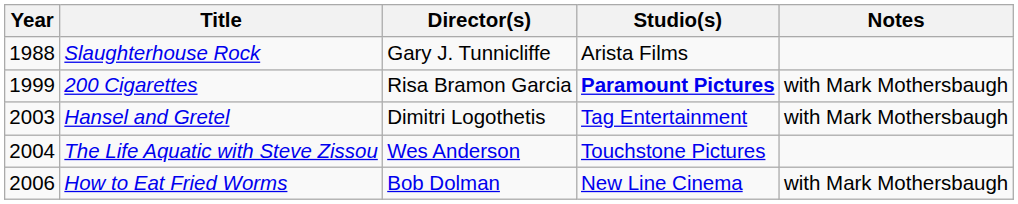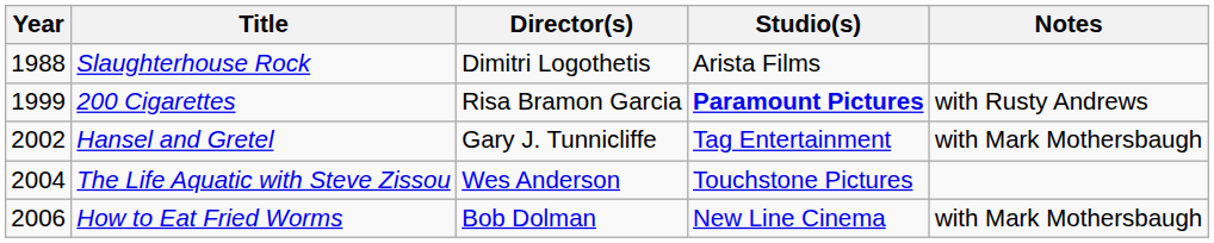 <table class="wikitable">
 <tr>
 <th>Year</th>
 <th>Title</th>
 <th>Director(s)</th>
 <th>Studio(s)</th>
 <th>Notes</th>
 </tr>
 <tr>
 <td>1988</td>
 <td><em><a href='#'>Slaughterhouse Rock</a></em></td>
-<td>Gary J. Tunnicliffe</td>
+<td>Dimitri Logothetis</td>
 <td>Arista Films</td>
 <td></td>
 </tr>
 <tr>
 <td>1999</td>
 <td><em><a href='#'>200 Cigarettes</a></em></td>
 <td>Risa Bramon Garcia</td>
 <td><strong><a href='#'>Paramount Pictures</a></strong></td>
-<td>with Mark Mothersbaugh</td>
+<td>with Rusty Andrews</td>
 </tr>
 <tr>
-<td>2003</td>
+<td>2002</td>
 <td><em><a href='#'>Hansel and Gretel</a></em></td>
-<td>Dimitri Logothetis</td>
+<td>Gary J. Tunnicliffe</td>
 <td><a href='#'>Tag Entertainment</a></td>
 <td>with Mark Mothersbaugh</td>
 </tr>
 <tr>
 <td>2004</td>
 <td><em><a href='#'>The Life Aquatic with Steve Zissou</a></em></td>
 <td><a href='#'>Wes Anderson</a></td>
 <td><a href='#'>Touchstone Pictures</a></td>
 <td></td>
 </tr>
 <tr>
 <td>2006</td>
 <td><em><a href='#'>How to Eat Fried Worms</a></em></td>
 <td><a href='#'>Bob Dolman</a></td>
 <td><a href='#'>New Line Cinema</a></td>
 <td>with Mark Mothersbaugh</td>
 </tr>
 </table>
